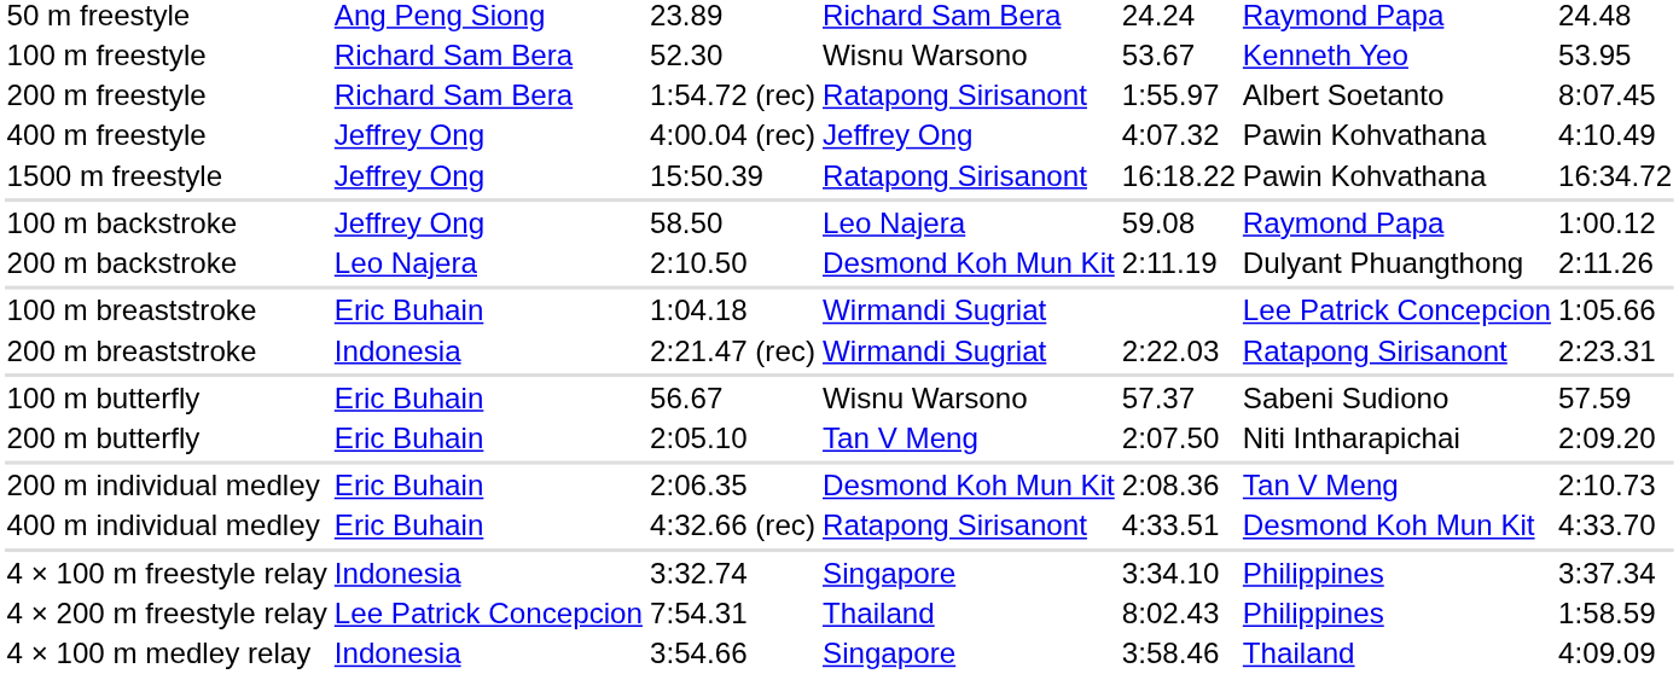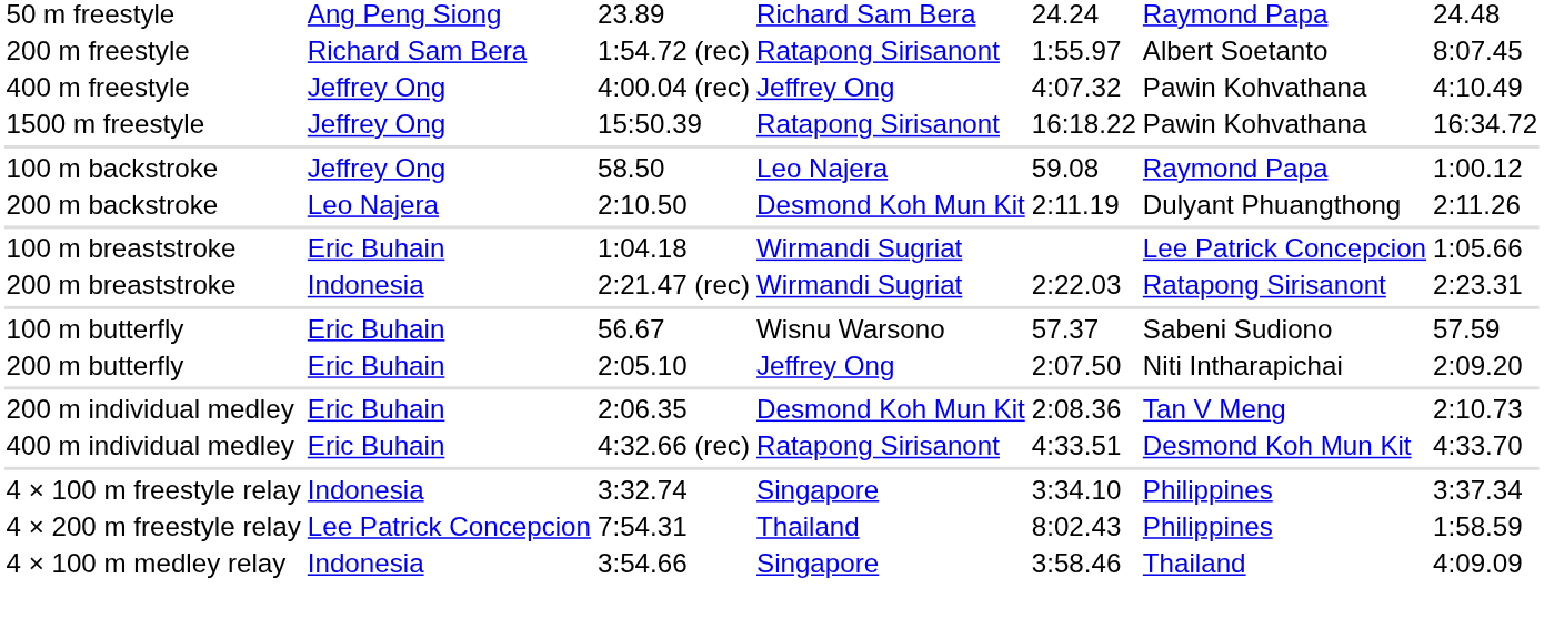 <table>
 <tr>
 <td>50 m freestyle</td>
 <td> <a href='#'>Ang Peng Siong</a></td>
 <td>23.89</td>
 <td> <a href='#'>Richard Sam Bera</a></td>
 <td>24.24</td>
 <td> <a href='#'>Raymond Papa</a></td>
 <td>24.48</td>
-</tr>
-<tr>
-<td>100 m freestyle</td>
-<td> <a href='#'>Richard Sam Bera</a></td>
-<td>52.30</td>
-<td> Wisnu Warsono</td>
-<td>53.67</td>
-<td> <a href='#'>Kenneth Yeo</a></td>
-<td>53.95</td>
 </tr>
 <tr>
 <td>200 m freestyle</td>
 <td> <a href='#'>Richard Sam Bera</a></td>
 <td>1:54.72 (rec)</td>
 <td> <a href='#'>Ratapong Sirisanont</a></td>
 <td>1:55.97</td>
 <td> Albert Soetanto</td>
 <td>8:07.45</td>
 </tr>
 <tr>
 <td>400 m freestyle</td>
 <td> <a href='#'>Jeffrey Ong</a></td>
 <td>4:00.04 (rec)</td>
 <td> <a href='#'>Jeffrey Ong</a></td>
 <td>4:07.32</td>
 <td> Pawin Kohvathana</td>
 <td>4:10.49</td>
 </tr>
 <tr>
 <td>1500 m freestyle</td>
 <td> <a href='#'>Jeffrey Ong</a></td>
 <td>15:50.39</td>
 <td> <a href='#'>Ratapong Sirisanont</a></td>
 <td>16:18.22</td>
 <td> Pawin Kohvathana</td>
 <td>16:34.72</td>
 </tr>
 <tr bgcolor=#DDDDDD>
 <td colspan=7></td>
 </tr>
 <tr>
 <td>100 m backstroke</td>
 <td> <a href='#'>Jeffrey Ong</a></td>
 <td>58.50</td>
 <td> <a href='#'>Leo Najera</a></td>
 <td>59.08</td>
 <td> <a href='#'>Raymond Papa</a></td>
 <td>1:00.12</td>
 </tr>
 <tr>
 <td>200 m backstroke</td>
 <td> <a href='#'>Leo Najera</a></td>
 <td>2:10.50</td>
 <td> <a href='#'>Desmond Koh Mun Kit</a></td>
 <td>2:11.19</td>
 <td> Dulyant Phuangthong</td>
 <td>2:11.26</td>
 </tr>
 <tr bgcolor=#DDDDDD>
 <td colspan=7></td>
 </tr>
 <tr>
 <td>100 m breaststroke</td>
 <td> <a href='#'>Eric Buhain</a></td>
 <td>1:04.18</td>
 <td> <a href='#'>Wirmandi Sugriat</a></td>
 <td></td>
 <td> <a href='#'>Lee Patrick Concepcion</a></td>
 <td>1:05.66</td>
 </tr>
 <tr>
 <td>200 m breaststroke</td>
 <td> <a href='#'>Indonesia</a></td>
 <td>2:21.47 (rec)</td>
 <td> <a href='#'>Wirmandi Sugriat</a></td>
 <td>2:22.03</td>
 <td> <a href='#'>Ratapong Sirisanont</a></td>
 <td>2:23.31</td>
 </tr>
 <tr bgcolor=#DDDDDD>
 <td colspan=7></td>
 </tr>
 <tr>
 <td>100 m butterfly</td>
 <td> <a href='#'>Eric Buhain</a></td>
 <td>56.67</td>
 <td> Wisnu Warsono</td>
 <td>57.37</td>
 <td> Sabeni Sudiono</td>
 <td>57.59</td>
 </tr>
 <tr>
 <td>200 m butterfly</td>
 <td> <a href='#'>Eric Buhain</a></td>
 <td>2:05.10</td>
-<td> <a href='#'>Tan V Meng</a></td>
+<td> <a href='#'>Jeffrey Ong</a></td>
 <td>2:07.50</td>
 <td> Niti Intharapichai</td>
 <td>2:09.20</td>
 </tr>
 <tr bgcolor=#DDDDDD>
 <td colspan=7></td>
 </tr>
 <tr>
 <td>200 m individual medley</td>
 <td> <a href='#'>Eric Buhain</a></td>
 <td>2:06.35</td>
 <td> <a href='#'>Desmond Koh Mun Kit</a></td>
 <td>2:08.36</td>
 <td> <a href='#'>Tan V Meng</a></td>
 <td>2:10.73</td>
 </tr>
 <tr 1>
 <td>400 m individual medley</td>
 <td> <a href='#'>Eric Buhain</a></td>
 <td>4:32.66 (rec)</td>
 <td> <a href='#'>Ratapong Sirisanont</a></td>
 <td>4:33.51</td>
 <td> <a href='#'>Desmond Koh Mun Kit</a></td>
 <td>4:33.70</td>
 </tr>
 <tr bgcolor=#DDDDDD>
 <td colspan=7></td>
 </tr>
 <tr>
 <td>4 × 100 m freestyle relay</td>
 <td> <a href='#'>Indonesia</a></td>
 <td>3:32.74</td>
 <td> <a href='#'>Singapore</a></td>
 <td>3:34.10</td>
 <td> <a href='#'>Philippines</a></td>
 <td>3:37.34</td>
 </tr>
 <tr>
 <td>4 × 200 m freestyle relay</td>
 <td> <a href='#'>Lee Patrick Concepcion</a></td>
 <td>7:54.31</td>
 <td> <a href='#'>Thailand</a></td>
 <td>8:02.43</td>
 <td> <a href='#'>Philippines</a></td>
 <td>1:58.59</td>
 </tr>
 <tr>
 <td>4 × 100 m medley relay</td>
 <td> <a href='#'>Indonesia</a></td>
 <td>3:54.66</td>
 <td> <a href='#'>Singapore</a></td>
 <td>3:58.46</td>
 <td> <a href='#'>Thailand</a></td>
 <td>4:09.09</td>
 </tr>
 </table>
